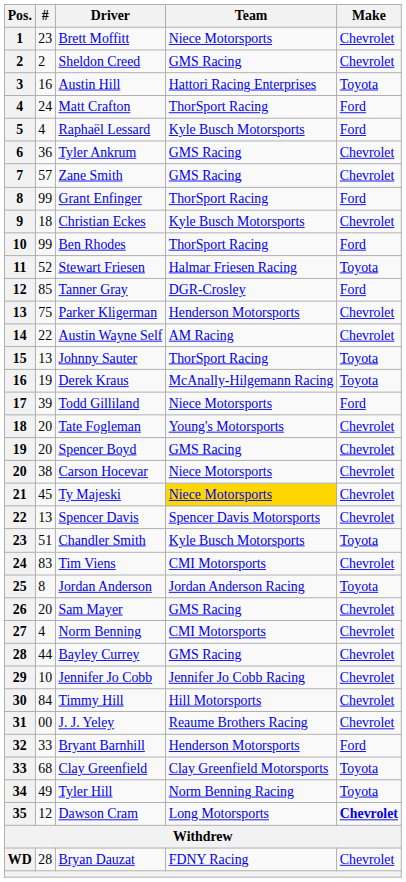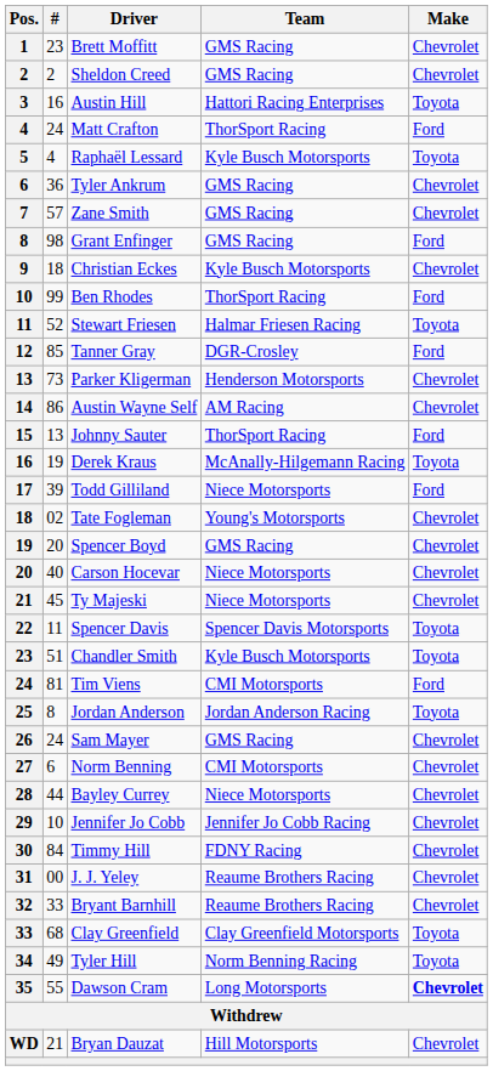 <table class="wikitable" style="font-size:95%">
 <tr>
 <th>Pos.</th>
 <th>#</th>
 <th>Driver</th>
 <th>Team</th>
 <th>Make</th>
 </tr>
 <tr>
 <th>1</th>
 <td>23</td>
 <td><a href='#'>Brett Moffitt</a></td>
-<td><a href='#'>Niece Motorsports</a></td>
+<td><a href='#'>GMS Racing</a></td>
 <td><a href='#'>Chevrolet</a></td>
 </tr>
 <tr>
 <th>2</th>
 <td>2</td>
 <td><a href='#'>Sheldon Creed</a></td>
 <td><a href='#'>GMS Racing</a></td>
 <td><a href='#'>Chevrolet</a></td>
 </tr>
 <tr>
 <th>3</th>
 <td>16</td>
 <td><a href='#'>Austin Hill</a></td>
 <td><a href='#'>Hattori Racing Enterprises</a></td>
 <td><a href='#'>Toyota</a></td>
 </tr>
 <tr>
 <th>4</th>
 <td>24</td>
 <td><a href='#'>Matt Crafton</a></td>
 <td><a href='#'>ThorSport Racing</a></td>
 <td><a href='#'>Ford</a></td>
 </tr>
 <tr>
 <th>5</th>
 <td>4</td>
 <td><a href='#'>Raphaël Lessard</a></td>
 <td><a href='#'>Kyle Busch Motorsports</a></td>
-<td><a href='#'>Ford</a></td>
+<td><a href='#'>Toyota</a></td>
 </tr>
 <tr>
 <th>6</th>
 <td>36</td>
 <td><a href='#'>Tyler Ankrum</a></td>
 <td><a href='#'>GMS Racing</a></td>
 <td><a href='#'>Chevrolet</a></td>
 </tr>
 <tr>
 <th>7</th>
 <td>57</td>
 <td><a href='#'>Zane Smith</a></td>
 <td><a href='#'>GMS Racing</a></td>
 <td><a href='#'>Chevrolet</a></td>
 </tr>
 <tr>
 <th>8</th>
-<td>99</td>
+<td>98</td>
 <td><a href='#'>Grant Enfinger</a></td>
-<td><a href='#'>ThorSport Racing</a></td>
+<td><a href='#'>GMS Racing</a></td>
 <td><a href='#'>Ford</a></td>
 </tr>
 <tr>
 <th>9</th>
 <td>18</td>
 <td><a href='#'>Christian Eckes</a></td>
 <td><a href='#'>Kyle Busch Motorsports</a></td>
 <td><a href='#'>Chevrolet</a></td>
 </tr>
 <tr>
 <th>10</th>
 <td>99</td>
 <td><a href='#'>Ben Rhodes</a></td>
 <td><a href='#'>ThorSport Racing</a></td>
 <td><a href='#'>Ford</a></td>
 </tr>
 <tr>
 <th>11</th>
 <td>52</td>
 <td><a href='#'>Stewart Friesen</a></td>
 <td><a href='#'>Halmar Friesen Racing</a></td>
 <td><a href='#'>Toyota</a></td>
 </tr>
 <tr>
 <th>12</th>
 <td>85</td>
 <td><a href='#'>Tanner Gray</a></td>
 <td><a href='#'>DGR-Crosley</a></td>
 <td><a href='#'>Ford</a></td>
 </tr>
 <tr>
 <th>13</th>
-<td>75</td>
+<td>73</td>
 <td><a href='#'>Parker Kligerman</a></td>
 <td><a href='#'>Henderson Motorsports</a></td>
 <td><a href='#'>Chevrolet</a></td>
 </tr>
 <tr>
 <th>14</th>
-<td>22</td>
+<td>86</td>
 <td><a href='#'>Austin Wayne Self</a></td>
 <td><a href='#'>AM Racing</a></td>
 <td><a href='#'>Chevrolet</a></td>
 </tr>
 <tr>
 <th>15</th>
 <td>13</td>
 <td><a href='#'>Johnny Sauter</a></td>
 <td><a href='#'>ThorSport Racing</a></td>
-<td><a href='#'>Toyota</a></td>
+<td><a href='#'>Ford</a></td>
 </tr>
 <tr>
 <th>16</th>
 <td>19</td>
 <td><a href='#'>Derek Kraus</a></td>
 <td><a href='#'>McAnally-Hilgemann Racing</a></td>
 <td><a href='#'>Toyota</a></td>
 </tr>
 <tr>
 <th>17</th>
 <td>39</td>
 <td><a href='#'>Todd Gilliland</a></td>
 <td><a href='#'>Niece Motorsports</a></td>
 <td><a href='#'>Ford</a></td>
 </tr>
 <tr>
 <th>18</th>
-<td>20</td>
+<td>02</td>
 <td><a href='#'>Tate Fogleman</a></td>
 <td><a href='#'>Young's Motorsports</a></td>
 <td><a href='#'>Chevrolet</a></td>
 </tr>
 <tr>
 <th>19</th>
 <td>20</td>
 <td><a href='#'>Spencer Boyd</a></td>
 <td><a href='#'>GMS Racing</a></td>
 <td><a href='#'>Chevrolet</a></td>
 </tr>
 <tr>
 <th>20</th>
-<td>38</td>
+<td>40</td>
 <td><a href='#'>Carson Hocevar</a></td>
 <td><a href='#'>Niece Motorsports</a></td>
 <td><a href='#'>Chevrolet</a></td>
 </tr>
 <tr>
 <th>21</th>
 <td>45</td>
 <td><a href='#'>Ty Majeski</a></td>
-<td style="background: gold;"><a href='#'>Niece Motorsports</a></td>
+<td><a href='#'>Niece Motorsports</a></td>
 <td><a href='#'>Chevrolet</a></td>
 </tr>
 <tr>
 <th>22</th>
-<td>13</td>
+<td>11</td>
 <td><a href='#'>Spencer Davis</a></td>
 <td><a href='#'>Spencer Davis Motorsports</a></td>
-<td><a href='#'>Chevrolet</a></td>
+<td><a href='#'>Toyota</a></td>
 </tr>
 <tr>
 <th>23</th>
 <td>51</td>
 <td><a href='#'>Chandler Smith</a></td>
 <td><a href='#'>Kyle Busch Motorsports</a></td>
 <td><a href='#'>Toyota</a></td>
 </tr>
 <tr>
 <th>24</th>
-<td>83</td>
+<td>81</td>
 <td><a href='#'>Tim Viens</a></td>
 <td><a href='#'>CMI Motorsports</a></td>
-<td><a href='#'>Chevrolet</a></td>
+<td><a href='#'>Ford</a></td>
 </tr>
 <tr>
 <th>25</th>
 <td>8</td>
 <td><a href='#'>Jordan Anderson</a></td>
 <td><a href='#'>Jordan Anderson Racing</a></td>
 <td><a href='#'>Toyota</a></td>
 </tr>
 <tr>
 <th>26</th>
-<td>20</td>
+<td>24</td>
 <td><a href='#'>Sam Mayer</a></td>
 <td><a href='#'>GMS Racing</a></td>
 <td><a href='#'>Chevrolet</a></td>
 </tr>
 <tr>
 <th>27</th>
-<td>4</td>
+<td>6</td>
 <td><a href='#'>Norm Benning</a></td>
 <td><a href='#'>CMI Motorsports</a></td>
 <td><a href='#'>Chevrolet</a></td>
 </tr>
 <tr>
 <th>28</th>
 <td>44</td>
 <td><a href='#'>Bayley Currey</a></td>
-<td><a href='#'>GMS Racing</a></td>
+<td><a href='#'>Niece Motorsports</a></td>
 <td><a href='#'>Chevrolet</a></td>
 </tr>
 <tr>
 <th>29</th>
 <td>10</td>
 <td><a href='#'>Jennifer Jo Cobb</a></td>
 <td><a href='#'>Jennifer Jo Cobb Racing</a></td>
 <td><a href='#'>Chevrolet</a></td>
 </tr>
 <tr>
 <th>30</th>
 <td>84</td>
 <td><a href='#'>Timmy Hill</a></td>
-<td><a href='#'>Hill Motorsports</a></td>
+<td><a href='#'>FDNY Racing</a></td>
 <td><a href='#'>Chevrolet</a></td>
 </tr>
 <tr>
 <th>31</th>
 <td>00</td>
 <td><a href='#'>J. J. Yeley</a></td>
 <td><a href='#'>Reaume Brothers Racing</a></td>
 <td><a href='#'>Chevrolet</a></td>
 </tr>
 <tr>
 <th>32</th>
 <td>33</td>
 <td><a href='#'>Bryant Barnhill</a></td>
-<td><a href='#'>Henderson Motorsports</a></td>
-<td><a href='#'>Ford</a></td>
+<td><a href='#'>Reaume Brothers Racing</a></td>
+<td><a href='#'>Chevrolet</a></td>
 </tr>
 <tr>
 <th>33</th>
 <td>68</td>
 <td><a href='#'>Clay Greenfield</a></td>
 <td><a href='#'>Clay Greenfield Motorsports</a></td>
 <td><a href='#'>Toyota</a></td>
 </tr>
 <tr>
 <th>34</th>
 <td>49</td>
 <td><a href='#'>Tyler Hill</a></td>
 <td><a href='#'>Norm Benning Racing</a></td>
 <td><a href='#'>Toyota</a></td>
 </tr>
 <tr>
 <th>35</th>
-<td>12</td>
+<td>55</td>
 <td><a href='#'>Dawson Cram</a></td>
 <td><a href='#'>Long Motorsports</a></td>
 <td><strong><a href='#'>Chevrolet</a></strong></td>
 </tr>
 <tr>
 <th colspan="5">Withdrew</th>
 </tr>
 <tr>
 <th>WD</th>
-<td>28</td>
+<td>21</td>
 <td><a href='#'>Bryan Dauzat</a></td>
-<td><a href='#'>FDNY Racing</a></td>
+<td><a href='#'>Hill Motorsports</a></td>
 <td><a href='#'>Chevrolet</a></td>
 </tr>
 <tr>
 <th colspan="5"></th>
 </tr>
 </table>
